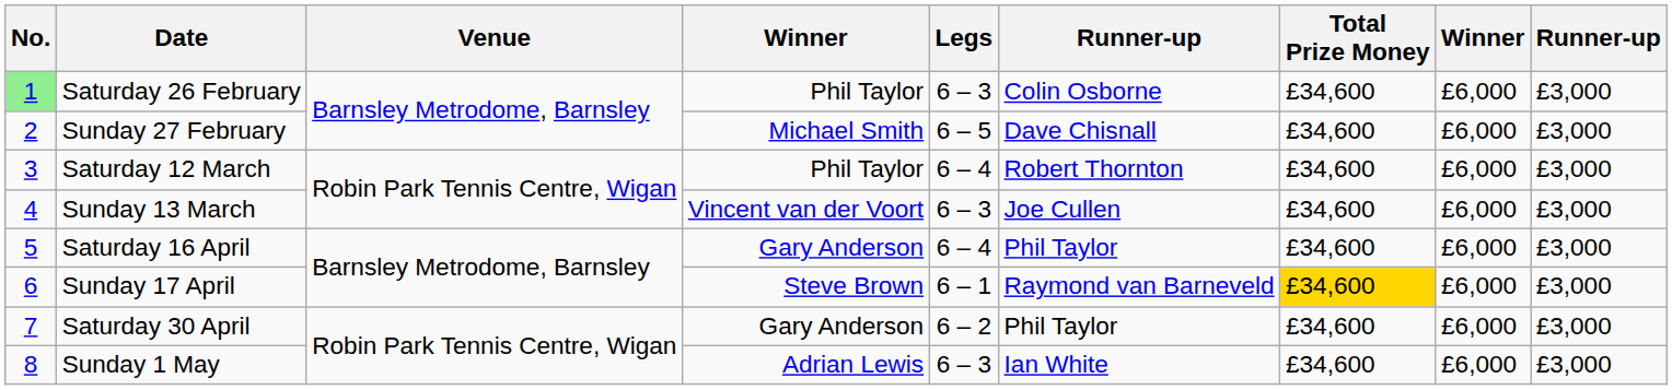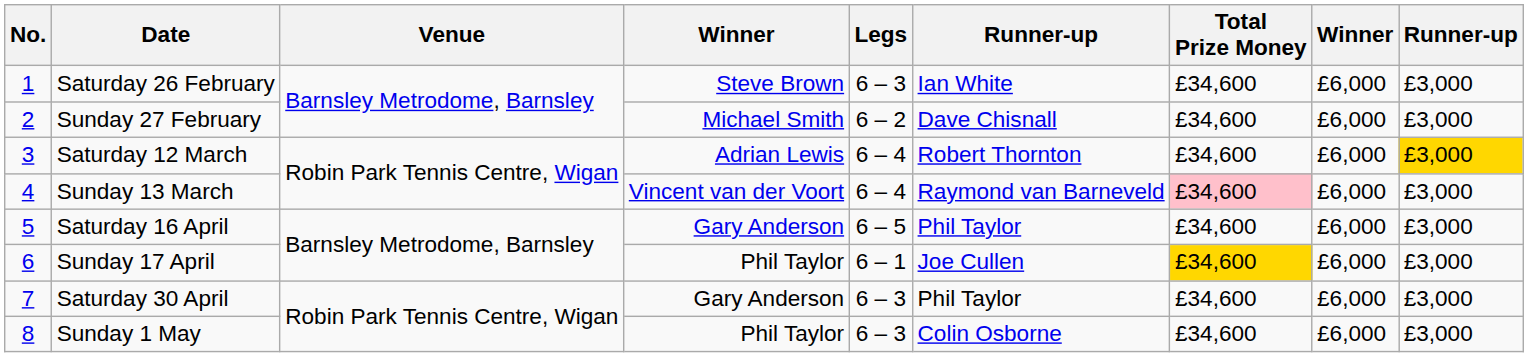 <table class="wikitable">
 <tr>
 <th>No.</th>
 <th>Date</th>
 <th>Venue</th>
 <th>Winner</th>
 <th>Legs</th>
 <th>Runner-up</th>
 <th>Total<br>Prize Money</th>
 <th>Winner</th>
 <th>Runner-up</th>
 </tr>
 <tr>
-<td align=center style="background: lightgreen;"><a href='#'>1</a></td>
+<td align=center><a href='#'>1</a></td>
 <td>Saturday 26 February</td>
 <td rowspan=2><a href='#'>Barnsley Metrodome</a>, <a href='#'>Barnsley</a></td>
-<td align=right>Phil Taylor </td>
+<td align=right><a href='#'>Steve Brown</a> </td>
 <td align=center>6 – 3</td>
-<td> <a href='#'>Colin Osborne</a></td>
+<td> <a href='#'>Ian White</a></td>
 <td>£34,600</td>
 <td>£6,000</td>
 <td>£3,000</td>
 </tr>
 <tr>
 <td align=center><a href='#'>2</a></td>
 <td>Sunday 27 February</td>
 <td align=right><a href='#'>Michael Smith</a> </td>
-<td align=center>6 – 5</td>
+<td align=center>6 – 2</td>
 <td> <a href='#'>Dave Chisnall</a></td>
 <td>£34,600</td>
 <td>£6,000</td>
 <td>£3,000</td>
 </tr>
 <tr>
 <td align=center><a href='#'>3</a></td>
 <td>Saturday 12 March</td>
 <td rowspan=2>Robin Park Tennis Centre, <a href='#'>Wigan</a></td>
-<td align=right>Phil Taylor </td>
+<td align=right><a href='#'>Adrian Lewis</a> </td>
 <td align=center>6 – 4</td>
 <td> <a href='#'>Robert Thornton</a></td>
 <td>£34,600</td>
 <td>£6,000</td>
-<td>£3,000</td>
+<td style="background: gold;">£3,000</td>
 </tr>
 <tr>
 <td align=center><a href='#'>4</a></td>
 <td>Sunday 13 March</td>
 <td align=right><a href='#'>Vincent van der Voort</a> </td>
-<td align=center>6 – 3</td>
-<td> <a href='#'>Joe Cullen</a></td>
-<td>£34,600</td>
+<td align=center>6 – 4</td>
+<td> <a href='#'>Raymond van Barneveld</a></td>
+<td style="background: pink;">£34,600</td>
 <td>£6,000</td>
 <td>£3,000</td>
 </tr>
 <tr>
 <td align=center><a href='#'>5</a></td>
 <td>Saturday 16 April</td>
 <td rowspan=2>Barnsley Metrodome, Barnsley</td>
 <td align=right><a href='#'>Gary Anderson</a> </td>
-<td align=center>6 – 4</td>
+<td align=center>6 – 5</td>
 <td> <a href='#'>Phil Taylor</a></td>
 <td>£34,600</td>
 <td>£6,000</td>
 <td>£3,000</td>
 </tr>
 <tr>
 <td align=center><a href='#'>6</a></td>
 <td>Sunday 17 April</td>
-<td align=right><a href='#'>Steve Brown</a> </td>
+<td align=right>Phil Taylor </td>
 <td align=center>6 – 1</td>
-<td> <a href='#'>Raymond van Barneveld</a></td>
+<td> <a href='#'>Joe Cullen</a></td>
 <td style="background: gold;">£34,600</td>
 <td>£6,000</td>
 <td>£3,000</td>
 </tr>
 <tr>
 <td align=center><a href='#'>7</a></td>
 <td>Saturday 30 April</td>
 <td rowspan=2>Robin Park Tennis Centre, Wigan</td>
 <td align=right>Gary Anderson </td>
-<td align=center>6 – 2</td>
+<td align=center>6 – 3</td>
 <td> Phil Taylor</td>
 <td>£34,600</td>
 <td>£6,000</td>
 <td>£3,000</td>
 </tr>
 <tr>
 <td align=center><a href='#'>8</a></td>
 <td>Sunday 1 May</td>
-<td align=right><a href='#'>Adrian Lewis</a> </td>
+<td align=right>Phil Taylor </td>
 <td align=center>6 – 3</td>
-<td> <a href='#'>Ian White</a></td>
+<td> <a href='#'>Colin Osborne</a></td>
 <td>£34,600</td>
 <td>£6,000</td>
 <td>£3,000</td>
 </tr>
 </table>
